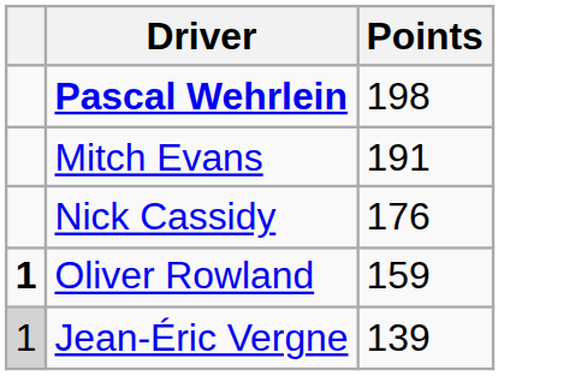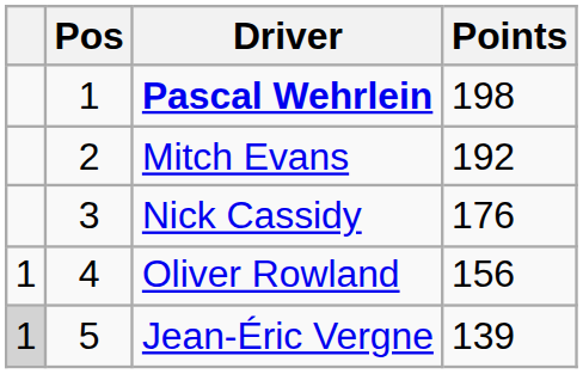 <table class="wikitable" style="font-size: 85%;">
 <tr>
 <th></th>
+<th>Pos</th>
 <th>Driver</th>
 <th>Points</th>
 </tr>
 <tr>
 <td align="left"></td>
+<td align="center">1</td>
 <td> <strong><a href='#'>Pascal Wehrlein</a></strong></td>
 <td align="left">198</td>
 </tr>
 <tr>
 <td align="left"></td>
+<td align="center">2</td>
 <td> <a href='#'>Mitch Evans</a></td>
-<td align="left">191</td>
+<td align="left">192</td>
 </tr>
 <tr>
 <td align="left"></td>
+<td align="center">3</td>
 <td> <a href='#'>Nick Cassidy</a></td>
 <td align="left">176</td>
 </tr>
 <tr>
-<td align="left"><strong> 1</strong></td>
+<td align="left"> 1</td>
+<td align="center">4</td>
 <td> <a href='#'>Oliver Rowland</a></td>
-<td align="left">159</td>
+<td align="left">156</td>
 </tr>
 <tr>
 <td align="left" style="background: lightgrey;"> 1</td>
+<td align="center">5</td>
 <td> <a href='#'>Jean-Éric Vergne</a></td>
 <td align="left">139</td>
 </tr>
 </table>
